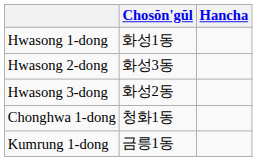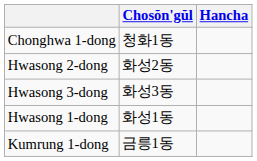 <table class="wikitable">
 <tr>
 <th></th>
 <th><a href='#'>Chosŏn'gŭl</a></th>
 <th><a href='#'>Hancha</a></th>
 </tr>
 <tr>
-<td>Hwasong 1-dong</td>
-<td>화성1동</td>
+<td>Chonghwa 1-dong</td>
+<td>청화1동</td>
 <td></td>
 </tr>
 <tr>
 <td>Hwasong 2-dong</td>
+<td>화성2동</td>
+<td></td>
+</tr>
+<tr>
+<td>Hwasong 3-dong</td>
 <td>화성3동</td>
 <td></td>
 </tr>
 <tr>
-<td>Hwasong 3-dong</td>
-<td>화성2동</td>
-<td></td>
-</tr>
-<tr>
-<td>Chonghwa 1-dong</td>
-<td>청화1동</td>
+<td>Hwasong 1-dong</td>
+<td>화성1동</td>
 <td></td>
 </tr>
 <tr>
 <td>Kumrung 1-dong</td>
 <td>금릉1동</td>
 <td></td>
 </tr>
 </table>
